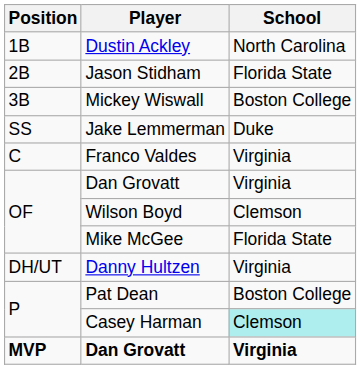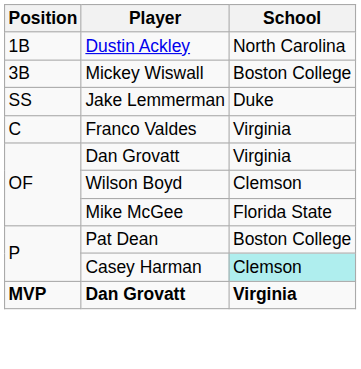 <table class="wikitable">
 <tr>
 <th>Position</th>
 <th>Player</th>
 <th>School</th>
 </tr>
 <tr>
 <td>1B</td>
 <td><a href='#'>Dustin Ackley</a></td>
 <td>North Carolina</td>
-</tr>
-<tr>
-<td>2B</td>
-<td>Jason Stidham</td>
-<td>Florida State</td>
 </tr>
 <tr>
 <td>3B</td>
 <td>Mickey Wiswall</td>
 <td>Boston College</td>
 </tr>
 <tr>
 <td>SS</td>
 <td>Jake Lemmerman</td>
 <td>Duke</td>
 </tr>
 <tr>
 <td>C</td>
 <td>Franco Valdes</td>
 <td>Virginia</td>
 </tr>
 <tr>
 <td rowspan=3>OF</td>
 <td>Dan Grovatt</td>
 <td>Virginia</td>
 </tr>
 <tr>
 <td>Wilson Boyd</td>
 <td>Clemson</td>
 </tr>
 <tr>
 <td>Mike McGee</td>
 <td>Florida State</td>
 </tr>
 <tr>
-<td>DH/UT</td>
-<td><a href='#'>Danny Hultzen</a></td>
-<td>Virginia</td>
-</tr>
-<tr>
 <td rowspan=2>P</td>
 <td>Pat Dean</td>
 <td>Boston College</td>
 </tr>
 <tr>
 <td>Casey Harman</td>
 <td style="background: paleturquoise;">Clemson</td>
 </tr>
 <tr>
 <td><strong>MVP</strong></td>
 <td><strong>Dan Grovatt</strong></td>
 <td><strong>Virginia</strong></td>
 </tr>
 </table>
